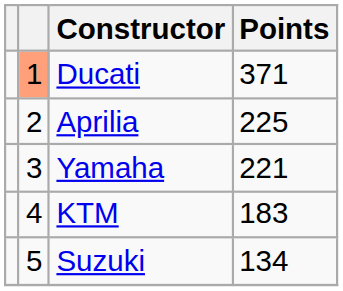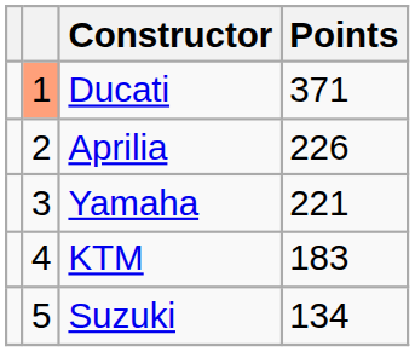 <table class="wikitable" style="font-size: 85%;">
 <tr>
 <th></th>
 <th></th>
 <th>Constructor</th>
 <th>Points</th>
 </tr>
 <tr>
 <td></td>
 <td align=center style="background: lightsalmon;">1</td>
 <td> <a href='#'>Ducati</a></td>
 <td align=left>371</td>
 </tr>
 <tr>
 <td></td>
 <td align=center>2</td>
 <td> <a href='#'>Aprilia</a></td>
-<td align=left>225</td>
+<td align=left>226</td>
 </tr>
 <tr>
 <td></td>
 <td align=center>3</td>
 <td> <a href='#'>Yamaha</a></td>
 <td align=left>221</td>
 </tr>
 <tr>
 <td></td>
 <td align=center>4</td>
 <td> <a href='#'>KTM</a></td>
 <td align=left>183</td>
 </tr>
 <tr>
 <td></td>
 <td align=center>5</td>
 <td> <a href='#'>Suzuki</a></td>
 <td align=left>134</td>
 </tr>
 <tr>
 </tr>
 </table>
